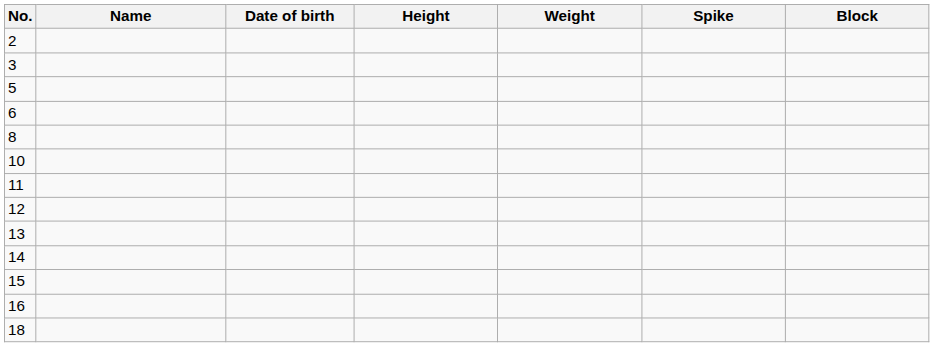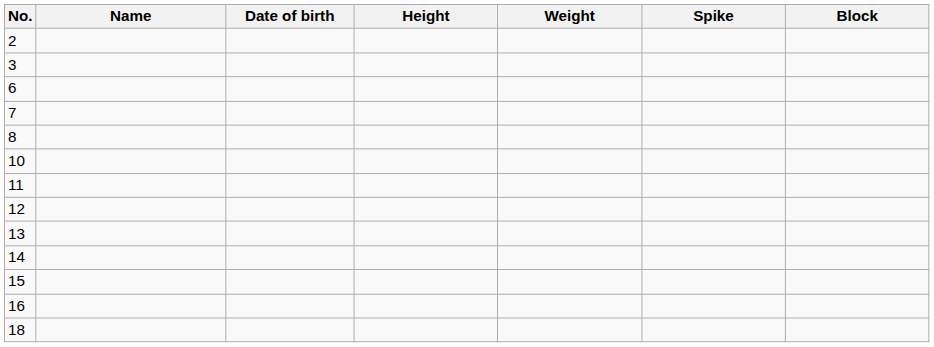 <table class=wikitable sortable style=font-size:100%; text-align:center;>
 <tr>
 <th>No.</th>
 <th style=width:12em>Name</th>
 <th style=width:8em>Date of birth</th>
 <th style=width:9em>Height</th>
 <th style=width:9em>Weight</th>
 <th style=width:9em>Spike</th>
 <th style=width:9em>Block</th>
 </tr>
 <tr>
 <td>2</td>
 <td align=left></td>
 <td align=right></td>
 <td></td>
 <td></td>
 <td></td>
 <td></td>
 </tr>
 <tr>
 <td>3</td>
 <td align=left></td>
 <td align=right></td>
 <td></td>
 <td></td>
 <td></td>
 <td></td>
 </tr>
 <tr>
-<td>5</td>
+<td>6</td>
 <td align=left></td>
 <td align=right></td>
 <td></td>
 <td></td>
 <td></td>
 <td></td>
 </tr>
 <tr>
-<td>6</td>
+<td>7</td>
 <td align=left></td>
 <td align=right></td>
 <td></td>
 <td></td>
 <td></td>
 <td></td>
 </tr>
 <tr>
 <td>8</td>
 <td align=left></td>
 <td align=right></td>
 <td></td>
 <td></td>
 <td></td>
 <td></td>
 </tr>
 <tr>
 <td>10</td>
 <td align=left></td>
 <td align=right></td>
 <td></td>
 <td></td>
 <td></td>
 <td></td>
 </tr>
 <tr>
 <td>11</td>
 <td align=left></td>
 <td align=right></td>
 <td></td>
 <td></td>
 <td></td>
 <td></td>
 </tr>
 <tr>
 <td>12</td>
 <td align=left></td>
 <td align=right></td>
 <td></td>
 <td></td>
 <td></td>
 <td></td>
 </tr>
 <tr>
 <td>13</td>
 <td align=left></td>
 <td align=right></td>
 <td></td>
 <td></td>
 <td></td>
 <td></td>
 </tr>
 <tr>
 <td>14</td>
 <td align=left></td>
 <td align=right></td>
 <td></td>
 <td></td>
 <td></td>
 <td></td>
 </tr>
 <tr>
 <td>15</td>
 <td align=left></td>
 <td align=right></td>
 <td></td>
 <td></td>
 <td></td>
 <td></td>
 </tr>
 <tr>
 <td>16</td>
 <td align=left></td>
 <td align=right></td>
 <td></td>
 <td></td>
 <td></td>
 <td></td>
 </tr>
 <tr>
 <td>18</td>
 <td align=left></td>
 <td align=right></td>
 <td></td>
 <td></td>
 <td></td>
 <td></td>
 </tr>
 </table>
